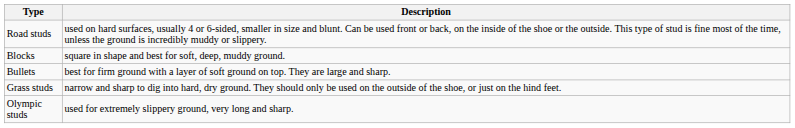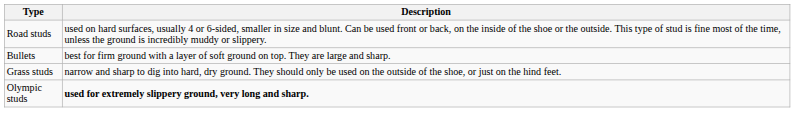 <table class="wikitable">
 <tr>
 <th>Type</th>
 <th>Description</th>
 </tr>
 <tr>
 <td>Road studs</td>
 <td>used on hard surfaces, usually 4 or 6-sided, smaller in size and blunt. Can be used front or back, on the inside of the shoe or the outside. This type of stud is fine most of the time, unless the ground is incredibly muddy or slippery.</td>
-</tr>
-<tr>
-<td>Blocks</td>
-<td>square in shape and best for soft, deep, muddy ground.</td>
 </tr>
 <tr>
 <td>Bullets</td>
 <td>best for firm ground with a layer of soft ground on top. They are large and sharp.</td>
 </tr>
 <tr>
 <td>Grass studs</td>
 <td>narrow and sharp to dig into hard, dry ground. They should only be used on the outside of the shoe, or just on the hind feet.</td>
 </tr>
 <tr>
 <td>Olympic studs</td>
-<td>used for extremely slippery ground, very long and sharp.</td>
+<td><strong>used for extremely slippery ground, very long and sharp.</strong></td>
 </tr>
 </table>
